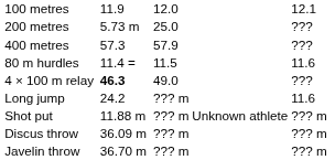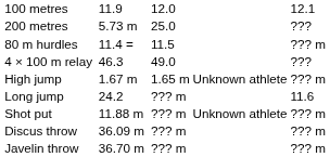 <table>
 <tr>
 <td>100 metres</td>
 <td></td>
 <td>11.9</td>
 <td></td>
 <td>12.0</td>
 <td></td>
 <td>12.1</td>
 </tr>
 <tr>
 <td>200 metres</td>
 <td></td>
 <td>5.73 m </td>
 <td></td>
 <td>25.0</td>
 <td></td>
 <td>???</td>
 </tr>
 <tr>
-<td>400 metres</td>
-<td></td>
-<td>57.3 </td>
-<td></td>
-<td>57.9</td>
-<td></td>
-<td>???</td>
-</tr>
-<tr>
 <td>80 m hurdles</td>
 <td></td>
 <td>11.4 =</td>
 <td></td>
 <td>11.5</td>
 <td></td>
-<td>11.6</td>
+<td>??? m</td>
 </tr>
 <tr>
 <td>4 × 100 m relay</td>
 <td></td>
-<td><strong>46.3 </strong></td>
+<td>46.3 </td>
 <td></td>
 <td>49.0</td>
 <td></td>
 <td>???</td>
+</tr>
+<tr>
+<td>High jump</td>
+<td></td>
+<td>1.67 m </td>
+<td></td>
+<td>1.65 m</td>
+<td>Unknown athlete</td>
+<td>??? m</td>
 </tr>
 <tr>
 <td>Long jump</td>
 <td></td>
 <td>24.2</td>
 <td></td>
 <td>??? m</td>
 <td></td>
 <td>11.6</td>
 </tr>
 <tr>
 <td>Shot put</td>
 <td></td>
 <td>11.88 m </td>
 <td></td>
 <td>??? m</td>
 <td>Unknown athlete</td>
 <td>??? m</td>
 </tr>
 <tr>
 <td>Discus throw</td>
 <td></td>
 <td>36.09 m </td>
 <td></td>
 <td>??? m</td>
 <td></td>
 <td>??? m</td>
 </tr>
 <tr>
 <td>Javelin throw</td>
 <td></td>
 <td>36.70 m</td>
 <td></td>
 <td>??? m</td>
 <td></td>
 <td>??? m</td>
 </tr>
 </table>
